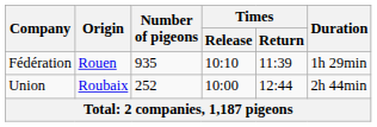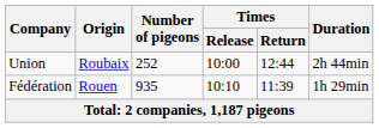 <table class="wikitable">
 <tr>
 <th rowspan="2">Company</th>
 <th rowspan="2">Origin</th>
 <th rowspan="2">Number<br>of pigeons</th>
 <th colspan="2">Times</th>
 <th rowspan="2">Duration</th>
 </tr>
 <tr>
 <th>Release</th>
 <th>Return</th>
 </tr>
 <tr>
+<td>Union</td>
+<td><a href='#'>Roubaix</a></td>
+<td>252</td>
+<td>10:00</td>
+<td>12:44</td>
+<td>2h 44min</td>
+</tr>
+<tr>
 <td>Fédération</td>
 <td><a href='#'>Rouen</a></td>
 <td>935</td>
 <td>10:10</td>
 <td>11:39</td>
 <td>1h 29min</td>
 </tr>
 <tr>
-<td>Union</td>
-<td><a href='#'>Roubaix</a></td>
-<td>252</td>
-<td>10:00</td>
-<td>12:44</td>
-<td>2h 44min</td>
-</tr>
-<tr>
 <th colspan="6">Total: 2 companies, 1,187 pigeons</th>
 </tr>
 </table>
